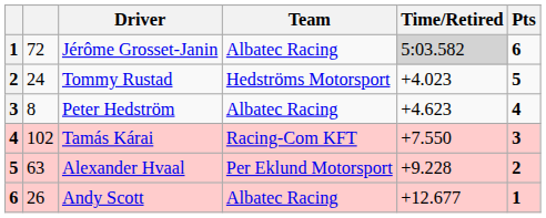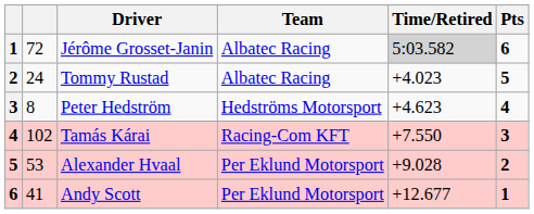 <table class=wikitable style="font-size:95%">
 <tr>
 <th></th>
 <th></th>
 <th>Driver</th>
 <th>Team</th>
 <th>Time/Retired</th>
 <th>Pts</th>
 </tr>
 <tr>
 <th>1</th>
 <td>72</td>
 <td> <a href='#'>Jérôme Grosset-Janin</a></td>
 <td><a href='#'>Albatec Racing</a></td>
 <td style="background: lightgrey;">5:03.582</td>
 <td><strong>6</strong></td>
 </tr>
 <tr>
 <th>2</th>
 <td>24</td>
 <td> <a href='#'>Tommy Rustad</a></td>
-<td><a href='#'>Hedströms Motorsport</a></td>
+<td><a href='#'>Albatec Racing</a></td>
 <td>+4.023</td>
 <td><strong>5</strong></td>
 </tr>
 <tr>
 <th>3</th>
 <td>8</td>
 <td> <a href='#'>Peter Hedström</a></td>
-<td><a href='#'>Albatec Racing</a></td>
+<td><a href='#'>Hedströms Motorsport</a></td>
 <td>+4.623</td>
 <td><strong>4</strong></td>
 </tr>
 <tr>
 <th style="background:#ffcccc;">4</th>
 <td style="background:#ffcccc;">102</td>
 <td style="background:#ffcccc;"> <a href='#'>Tamás Kárai</a></td>
 <td style="background:#ffcccc;"><a href='#'>Racing-Com KFT</a></td>
 <td style="background:#ffcccc;">+7.550</td>
 <td style="background:#ffcccc;"><strong>3</strong></td>
 </tr>
 <tr>
 <th style="background:#ffcccc;">5</th>
-<td style="background:#ffcccc;">63</td>
+<td style="background:#ffcccc;">53</td>
 <td style="background:#ffcccc;"> <a href='#'>Alexander Hvaal</a></td>
 <td style="background:#ffcccc;"><a href='#'>Per Eklund Motorsport</a></td>
-<td style="background:#ffcccc;">+9.228</td>
+<td style="background:#ffcccc;">+9.028</td>
 <td style="background:#ffcccc;"><strong>2</strong></td>
 </tr>
 <tr>
 <th style="background:#ffcccc;">6</th>
-<td style="background:#ffcccc;">26</td>
+<td style="background:#ffcccc;">41</td>
 <td style="background:#ffcccc;"> <a href='#'>Andy Scott</a></td>
-<td style="background:#ffcccc;"><a href='#'>Albatec Racing</a></td>
+<td style="background:#ffcccc;"><a href='#'>Per Eklund Motorsport</a></td>
 <td style="background:#ffcccc;">+12.677</td>
 <td style="background:#ffcccc;"><strong>1</strong></td>
 </tr>
 </table>
